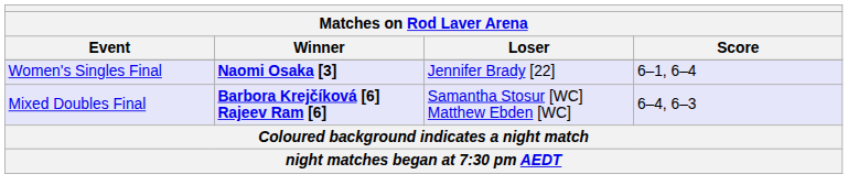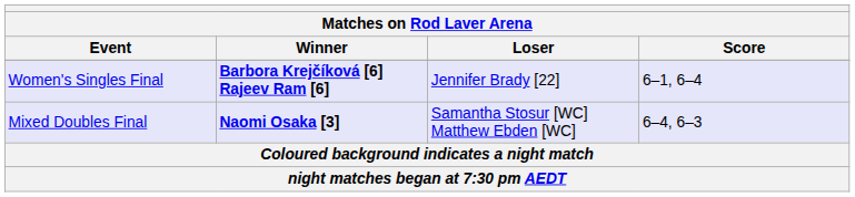 <table class="wikitable collapsible uncollapsed" style="margin:auto;">
 <tr>
 <th colspan=4></th>
 </tr>
 <tr>
 <th colspan=4><strong>Matches on <a href='#'>Rod Laver Arena</a></strong></th>
 </tr>
 <tr>
 <th style="width:220px;">Event</th>
 <th style="width:220px;">Winner</th>
 <th style="width:220px;">Loser</th>
 <th style="width:220px;">Score</th>
 </tr>
 <tr>
 </tr>
 <tr bgcolor=lavender>
 <td><a href='#'>Women's Singles Final</a></td>
-<td> <strong><a href='#'>Naomi Osaka</a> [3]</strong></td>
+<td> <strong><a href='#'>Barbora Krejčíková</a> [6] <br>  <a href='#'>Rajeev Ram</a> [6]</strong></td>
 <td> <a href='#'>Jennifer Brady</a> [22]</td>
 <td>6–1, 6–4</td>
 </tr>
 <tr bgcolor=lavender>
 <td><a href='#'>Mixed Doubles Final</a></td>
-<td> <strong><a href='#'>Barbora Krejčíková</a> [6] <br>  <a href='#'>Rajeev Ram</a> [6]</strong></td>
+<td> <strong><a href='#'>Naomi Osaka</a> [3]</strong></td>
 <td> <a href='#'>Samantha Stosur</a> [WC] <br>  <a href='#'>Matthew Ebden</a> [WC]</td>
 <td>6–4, 6–3</td>
 </tr>
 <tr>
 <th colspan=4><em>Coloured background indicates a night match</em></th>
 </tr>
 <tr>
 <th colspan=4><em>night matches began at 7:30 pm <a href='#'>AEDT</a></em></th>
 </tr>
 </table>
